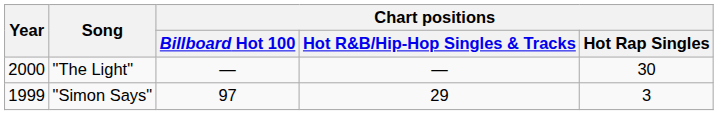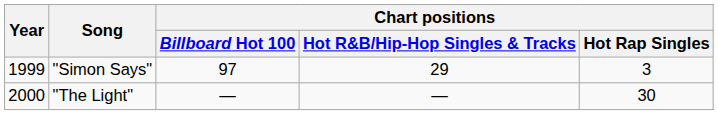 <table class="wikitable">
 <tr>
 <th rowspan="2">Year</th>
 <th rowspan="2">Song</th>
 <th colspan="3">Chart positions</th>
 </tr>
 <tr>
 <th><a href='#'><em>Billboard</em> Hot 100</a></th>
 <th><a href='#'>Hot R&B/Hip-Hop Singles & Tracks</a></th>
 <th>Hot Rap Singles</th>
 </tr>
 <tr>
+<td>1999</td>
+<td>"Simon Says"</td>
+<td align="center">97</td>
+<td align="center">29</td>
+<td align="center">3</td>
+</tr>
+<tr>
 <td>2000</td>
 <td>"The Light"</td>
 <td align="center">—</td>
 <td align="center">—</td>
 <td align="center">30</td>
 </tr>
-<tr>
-<td>1999</td>
-<td>"Simon Says"</td>
-<td align="center">97</td>
-<td align="center">29</td>
-<td align="center">3</td>
-</tr>
 </table>
